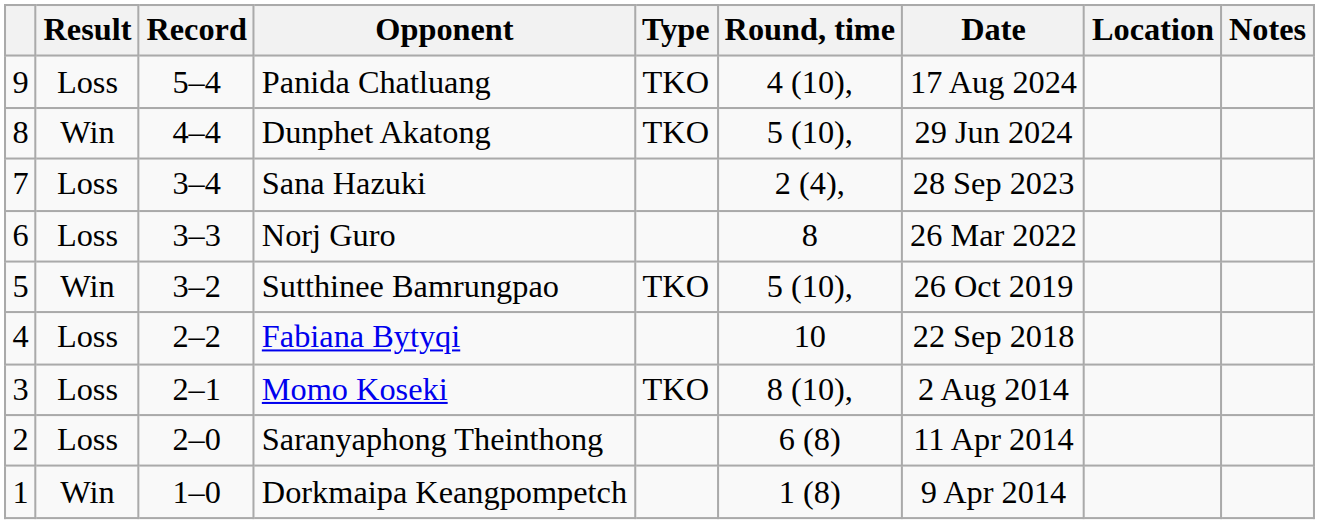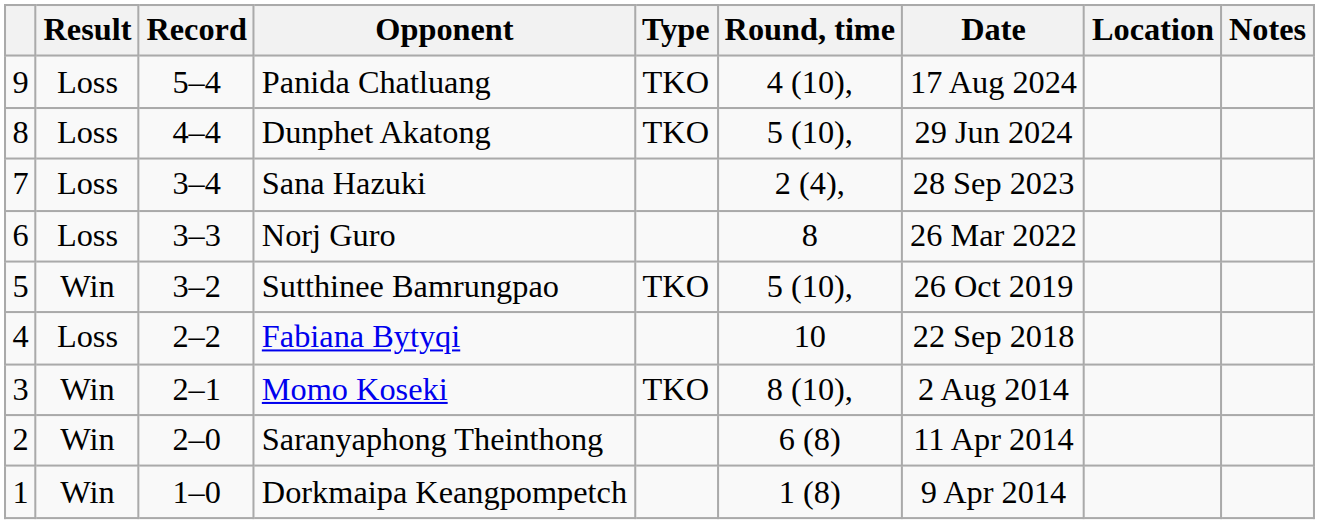 <table class=wikitable style=text-align:center>
 <tr>
 <th></th>
 <th>Result</th>
 <th>Record</th>
 <th>Opponent</th>
 <th>Type</th>
 <th>Round, time</th>
 <th>Date</th>
 <th>Location</th>
 <th>Notes</th>
 </tr>
 <tr>
 <td>9</td>
 <td>Loss</td>
 <td>5–4</td>
 <td align=left>Panida Chatluang</td>
 <td>TKO</td>
 <td>4 (10), </td>
 <td>17 Aug 2024</td>
 <td align=left></td>
 <td align=left></td>
 </tr>
 <tr>
 <td>8</td>
-<td>Win</td>
+<td>Loss</td>
 <td>4–4</td>
 <td align=left>Dunphet Akatong</td>
 <td>TKO</td>
 <td>5 (10), </td>
 <td>29 Jun 2024</td>
 <td align=left></td>
 <td align=left></td>
 </tr>
 <tr>
 <td>7</td>
 <td>Loss</td>
 <td>3–4</td>
 <td align=left>Sana Hazuki</td>
 <td></td>
 <td>2 (4), </td>
 <td>28 Sep 2023</td>
 <td align=left></td>
 <td align=left></td>
 </tr>
 <tr>
 <td>6</td>
 <td>Loss</td>
 <td>3–3</td>
 <td align=left>Norj Guro</td>
 <td></td>
 <td>8</td>
 <td>26 Mar 2022</td>
 <td align=left></td>
 <td align=left></td>
 </tr>
 <tr>
 <td>5</td>
 <td>Win</td>
 <td>3–2</td>
 <td align=left>Sutthinee Bamrungpao</td>
 <td>TKO</td>
 <td>5 (10), </td>
 <td>26 Oct 2019</td>
 <td align=left></td>
 <td align=left></td>
 </tr>
 <tr>
 <td>4</td>
 <td>Loss</td>
 <td>2–2</td>
 <td align=left><a href='#'>Fabiana Bytyqi</a></td>
 <td></td>
 <td>10</td>
 <td>22 Sep 2018</td>
 <td align=left></td>
 <td align=left></td>
 </tr>
 <tr>
 <td>3</td>
-<td>Loss</td>
+<td>Win</td>
 <td>2–1</td>
 <td align=left><a href='#'>Momo Koseki</a></td>
 <td>TKO</td>
 <td>8 (10), </td>
 <td>2 Aug 2014</td>
 <td align=left></td>
 <td align=left></td>
 </tr>
 <tr>
 <td>2</td>
-<td>Loss</td>
+<td>Win</td>
 <td>2–0</td>
 <td align=left>Saranyaphong Theinthong</td>
 <td></td>
 <td>6 (8)</td>
 <td>11 Apr 2014</td>
 <td align=left></td>
 <td align=left></td>
 </tr>
 <tr>
 <td>1</td>
 <td>Win</td>
 <td>1–0</td>
 <td align=left>Dorkmaipa Keangpompetch</td>
 <td></td>
 <td>1 (8)</td>
 <td>9 Apr 2014</td>
 <td align=left></td>
 <td align=left></td>
 </tr>
 </table>
